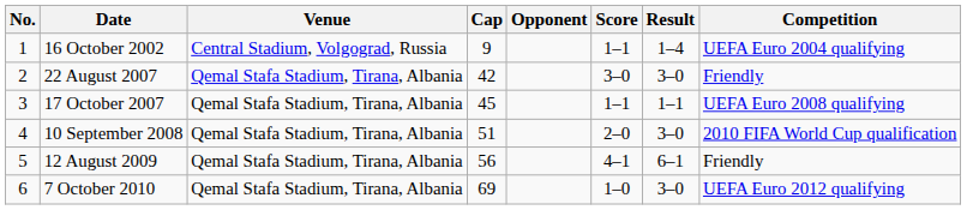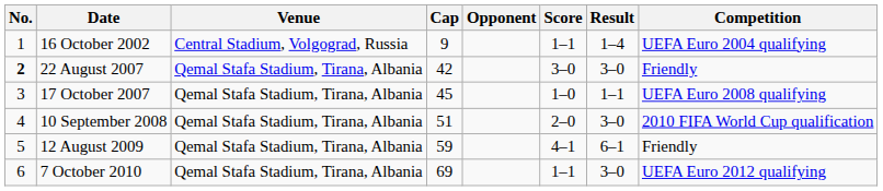 <table class="wikitable sortable">
 <tr>
 <th scope="col">No.</th>
 <th scope="col" data-sort-type="date">Date</th>
 <th scope="col">Venue</th>
 <th scope="col">Cap</th>
 <th scope="col">Opponent</th>
 <th scope="col">Score</th>
 <th scope="col">Result</th>
 <th scope="col">Competition</th>
 </tr>
 <tr>
 <td style="text-align:center">1</td>
 <td>16 October 2002</td>
 <td><a href='#'>Central Stadium</a>, <a href='#'>Volgograd</a>, Russia</td>
 <td style="text-align:center">9</td>
 <td></td>
 <td style="text-align:center">1–1</td>
 <td style="text-align:center">1–4</td>
 <td><a href='#'>UEFA Euro 2004 qualifying</a></td>
 </tr>
 <tr>
-<td style="text-align:center">2</td>
+<td style="text-align:center"><strong>2</strong></td>
 <td>22 August 2007</td>
 <td><a href='#'>Qemal Stafa Stadium</a>, <a href='#'>Tirana</a>, Albania</td>
 <td style="text-align:center">42</td>
 <td></td>
 <td style="text-align:center">3–0</td>
 <td style="text-align:center">3–0</td>
 <td><a href='#'>Friendly</a></td>
 </tr>
 <tr>
 <td style="text-align:center">3</td>
 <td>17 October 2007</td>
 <td>Qemal Stafa Stadium, Tirana, Albania</td>
 <td style="text-align:center">45</td>
 <td></td>
-<td style="text-align:center">1–1</td>
+<td style="text-align:center">1–0</td>
 <td style="text-align:center">1–1</td>
 <td><a href='#'>UEFA Euro 2008 qualifying</a></td>
 </tr>
 <tr>
 <td style="text-align:center">4</td>
 <td>10 September 2008</td>
 <td>Qemal Stafa Stadium, Tirana, Albania</td>
 <td style="text-align:center">51</td>
 <td></td>
 <td style="text-align:center">2–0</td>
 <td style="text-align:center">3–0</td>
 <td><a href='#'>2010 FIFA World Cup qualification</a></td>
 </tr>
 <tr>
 <td style="text-align:center">5</td>
 <td>12 August 2009</td>
 <td>Qemal Stafa Stadium, Tirana, Albania</td>
-<td style="text-align:center">56</td>
+<td style="text-align:center">59</td>
 <td></td>
 <td style="text-align:center">4–1</td>
 <td style="text-align:center">6–1</td>
 <td>Friendly</td>
 </tr>
 <tr>
 <td style="text-align:center">6</td>
 <td>7 October 2010</td>
 <td>Qemal Stafa Stadium, Tirana, Albania</td>
 <td style="text-align:center">69</td>
 <td></td>
-<td style="text-align:center">1–0</td>
+<td style="text-align:center">1–1</td>
 <td style="text-align:center">3–0</td>
 <td><a href='#'>UEFA Euro 2012 qualifying</a></td>
 </tr>
 </table>
